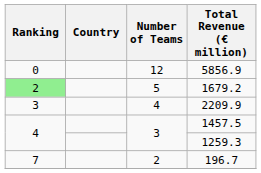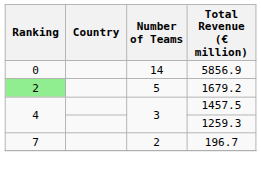 <table class="wikitable" style="text-align:center; margin-left:1em; float:right;">
 <tr>
 <th style="width:65px;">Ranking</th>
 <th style="width:65px;">Country</th>
 <th style="width:65px;">Number of Teams</th>
 <th style="width:75px;">Total Revenue<br>(€ million)</th>
 </tr>
 <tr>
 <td>0</td>
 <td></td>
-<td>12</td>
+<td>14</td>
 <td>5856.9</td>
 </tr>
 <tr>
 <td style="background: lightgreen;">2</td>
 <td></td>
 <td>5</td>
 <td>1679.2</td>
-</tr>
-<tr>
-<td>3</td>
-<td></td>
-<td>4</td>
-<td>2209.9</td>
 </tr>
 <tr>
 <td rowspan="2" style="text-align: center;">4</td>
 <td></td>
 <td rowspan="2" style="text-align: center;">3</td>
 <td>1457.5</td>
 </tr>
 <tr>
 <td></td>
 <td>1259.3</td>
 </tr>
 <tr>
 <td>7</td>
 <td></td>
 <td>2</td>
 <td>196.7</td>
 </tr>
 <tr>
 </tr>
 </table>
